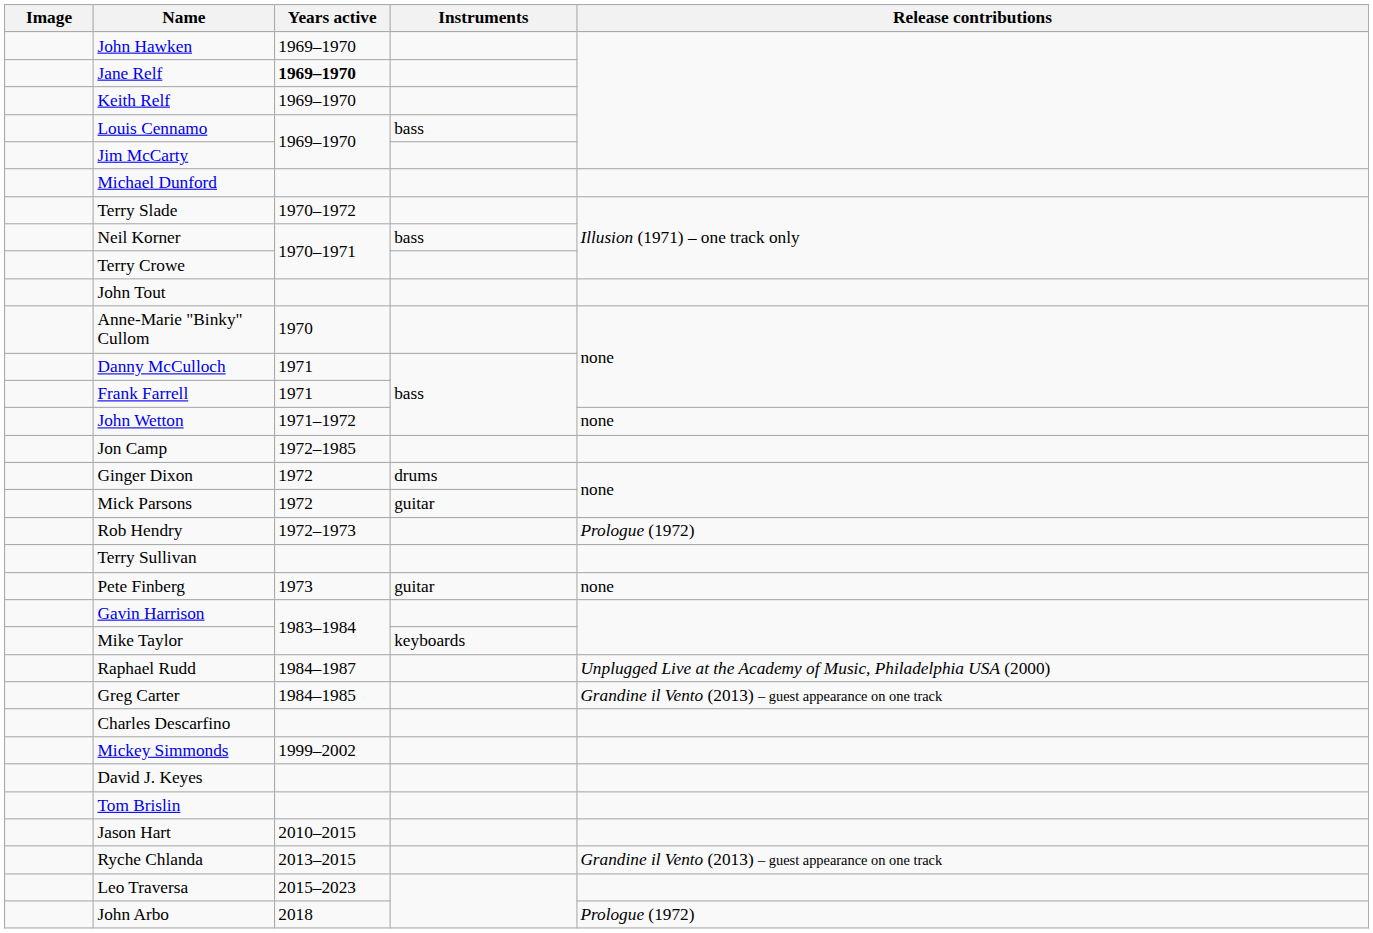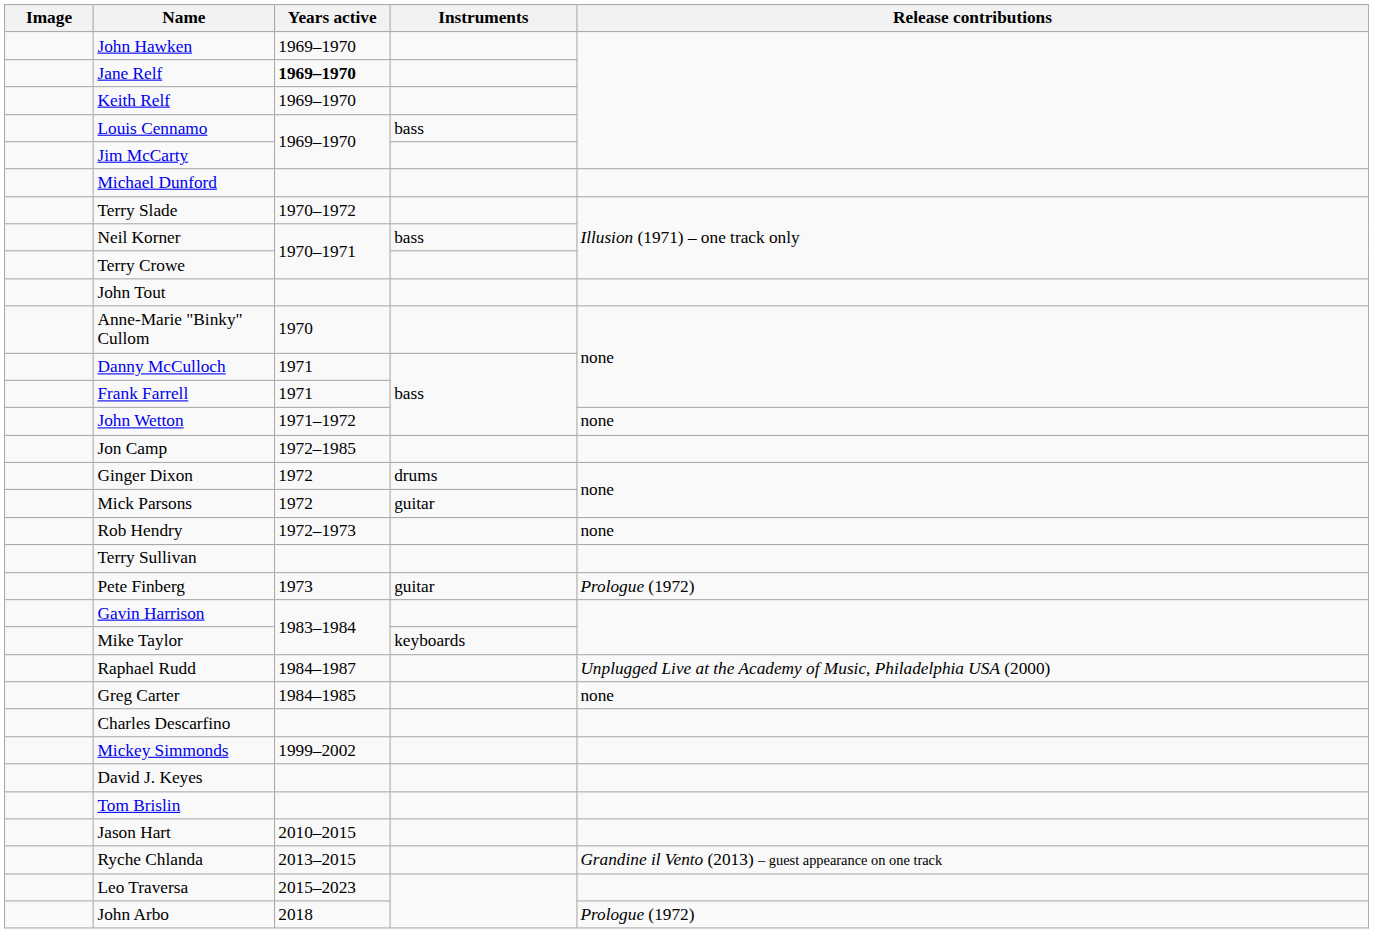 <table class="wikitable" border="1" width=100%>
 <tr>
 <th width="75">Image</th>
 <th width="160">Name</th>
 <th width="100">Years active</th>
 <th width="165">Instruments</th>
 <th>Release contributions</th>
 </tr>
 <tr>
 <td></td>
 <td><a href='#'>John Hawken</a></td>
 <td>1969–1970 </td>
 <td></td>
 <td rowspan="5"></td>
 </tr>
 <tr>
 <td></td>
 <td><a href='#'>Jane Relf</a></td>
 <td><strong>1969–1970</strong></td>
 <td></td>
 </tr>
 <tr>
 <td></td>
 <td><a href='#'>Keith Relf</a></td>
 <td>1969–1970 </td>
 <td></td>
 </tr>
 <tr>
 <td></td>
 <td><a href='#'>Louis Cennamo</a></td>
 <td rowspan="2">1969–1970</td>
 <td>bass</td>
 </tr>
 <tr>
 <td></td>
 <td><a href='#'>Jim McCarty</a></td>
 <td></td>
 </tr>
 <tr>
 <td></td>
 <td><a href='#'>Michael Dunford</a></td>
 <td></td>
 <td></td>
 <td></td>
 </tr>
 <tr>
 <td></td>
 <td>Terry Slade</td>
 <td>1970–1972</td>
 <td></td>
 <td rowspan="3"><em>Illusion</em> (1971) – one track only</td>
 </tr>
 <tr>
 <td></td>
 <td>Neil Korner</td>
 <td rowspan="2">1970–1971</td>
 <td>bass</td>
 </tr>
 <tr>
 <td></td>
 <td>Terry Crowe</td>
 <td></td>
 </tr>
 <tr>
 <td></td>
 <td>John Tout</td>
 <td></td>
 <td></td>
 <td></td>
 </tr>
 <tr>
 <td></td>
 <td>Anne-Marie "Binky" Cullom</td>
 <td>1970</td>
 <td></td>
 <td rowspan="3">none</td>
 </tr>
 <tr>
 <td></td>
 <td><a href='#'>Danny McCulloch</a></td>
 <td>1971 </td>
 <td rowspan="3">bass</td>
 </tr>
 <tr>
 <td></td>
 <td><a href='#'>Frank Farrell</a></td>
 <td>1971 </td>
 </tr>
 <tr>
 <td></td>
 <td><a href='#'>John Wetton</a></td>
 <td>1971–1972 </td>
 <td>none</td>
 </tr>
 <tr>
 <td></td>
 <td>Jon Camp</td>
 <td>1972–1985 </td>
 <td></td>
 <td></td>
 </tr>
 <tr>
 <td></td>
 <td>Ginger Dixon</td>
 <td>1972</td>
 <td>drums</td>
 <td rowspan="2">none</td>
 </tr>
 <tr>
 <td></td>
 <td>Mick Parsons</td>
 <td>1972 </td>
 <td>guitar</td>
 </tr>
 <tr>
 <td></td>
 <td>Rob Hendry</td>
 <td>1972–1973</td>
 <td></td>
-<td><em>Prologue</em> (1972)</td>
+<td>none</td>
 </tr>
 <tr>
 <td></td>
 <td>Terry Sullivan</td>
 <td></td>
 <td></td>
 <td></td>
 </tr>
 <tr>
 <td></td>
 <td>Pete Finberg</td>
 <td>1973</td>
 <td>guitar</td>
-<td>none</td>
+<td><em>Prologue</em> (1972)</td>
 </tr>
 <tr>
 <td></td>
 <td><a href='#'>Gavin Harrison</a></td>
 <td rowspan="2">1983–1984</td>
 <td></td>
 <td rowspan="2"></td>
 </tr>
 <tr>
 <td></td>
 <td>Mike Taylor</td>
 <td>keyboards</td>
 </tr>
 <tr>
 <td></td>
 <td>Raphael Rudd</td>
 <td>1984–1987 </td>
 <td></td>
 <td><em>Unplugged Live at the Academy of Music, Philadelphia USA</em> (2000)</td>
 </tr>
 <tr>
 <td></td>
 <td>Greg Carter</td>
 <td>1984–1985</td>
 <td></td>
-<td><em>Grandine il Vento</em> (2013) <small>– guest appearance on one track</small></td>
+<td>none</td>
 </tr>
 <tr>
 <td></td>
 <td>Charles Descarfino</td>
 <td></td>
 <td></td>
 <td></td>
 </tr>
 <tr>
 <td></td>
 <td><a href='#'>Mickey Simmonds</a></td>
 <td>1999–2002</td>
 <td></td>
 <td></td>
 </tr>
 <tr>
 <td></td>
 <td>David J. Keyes</td>
 <td></td>
 <td></td>
 <td></td>
 </tr>
 <tr>
 <td></td>
 <td><a href='#'>Tom Brislin</a></td>
 <td></td>
 <td></td>
 <td></td>
 </tr>
 <tr>
 <td></td>
 <td>Jason Hart</td>
 <td>2010–2015</td>
 <td></td>
 <td></td>
 </tr>
 <tr>
 <td></td>
 <td>Ryche Chlanda</td>
 <td>2013–2015</td>
 <td></td>
 <td><em>Grandine il Vento</em> (2013) <small>– guest appearance on one track</small></td>
 </tr>
 <tr>
 <td></td>
 <td>Leo Traversa</td>
 <td>2015–2023</td>
 <td rowspan="2"></td>
 <td></td>
 </tr>
 <tr>
 <td></td>
 <td>John Arbo</td>
 <td>2018</td>
 <td><em>Prologue</em> (1972)</td>
 </tr>
 </table>
